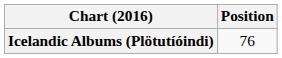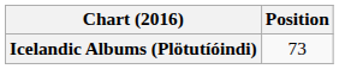 <table class="wikitable plainrowheaders" style="text-align:center">
 <tr>
 <th scope="col">Chart (2016)</th>
 <th scope="col">Position</th>
 </tr>
 <tr>
 <th scope="row">Icelandic Albums (Plötutíóindi)</th>
-<td>76</td>
+<td>73</td>
 </tr>
 </table>
